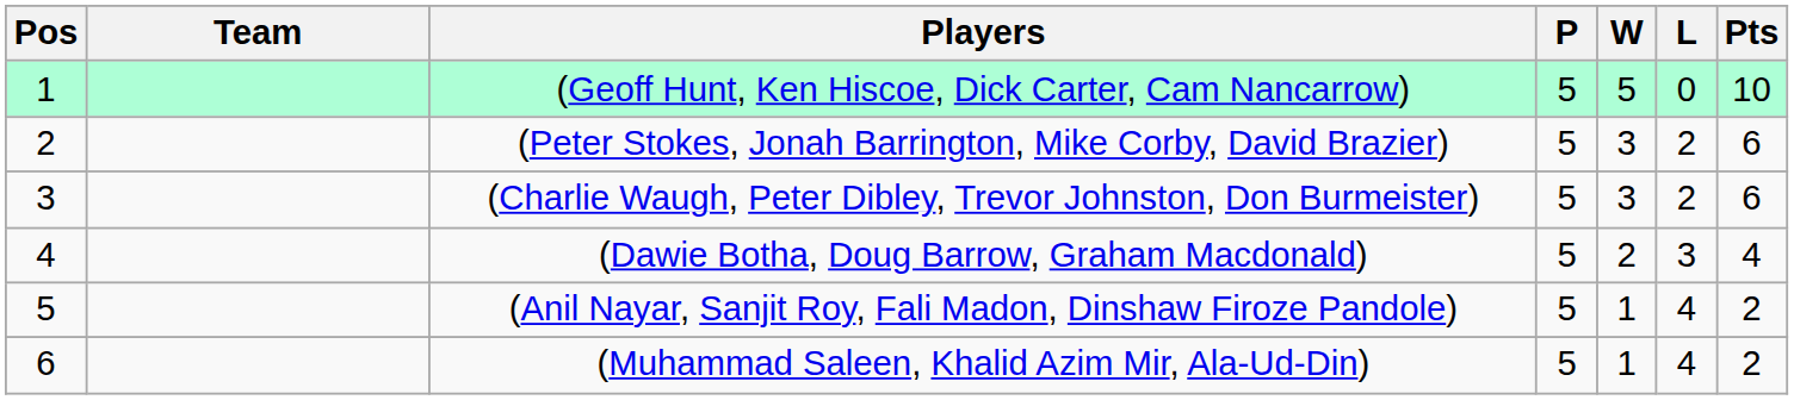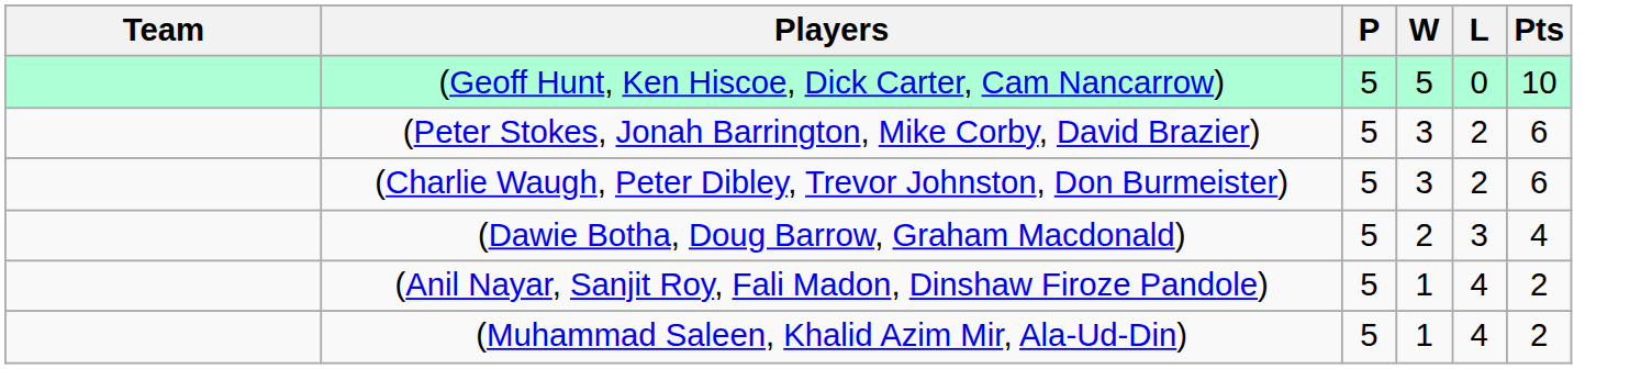 <table class="wikitable" style="font-size: 100%">
 <tr>
-<th width=20>Pos</th>
 <th width=150>Team</th>
 <th width=500>Players</th>
 <th width=20>P</th>
 <th width=20>W</th>
 <th width=20>L</th>
 <th width=20>Pts</th>
 </tr>
 <tr align=center style="background: #ADFFD6;">
-<td>1</td>
 <td align="left"></td>
 <td>(<a href='#'>Geoff Hunt</a>, <a href='#'>Ken Hiscoe</a>, <a href='#'>Dick Carter</a>, <a href='#'>Cam Nancarrow</a>)</td>
 <td>5</td>
 <td>5</td>
 <td>0</td>
 <td>10</td>
 </tr>
 <tr align=center>
-<td>2</td>
 <td align="left"></td>
 <td>(<a href='#'>Peter Stokes</a>, <a href='#'>Jonah Barrington</a>, <a href='#'>Mike Corby</a>, <a href='#'>David Brazier</a>)</td>
 <td>5</td>
 <td>3</td>
 <td>2</td>
 <td>6</td>
 </tr>
 <tr align=center>
-<td>3</td>
 <td align="left"></td>
 <td>(<a href='#'>Charlie Waugh</a>, <a href='#'>Peter Dibley</a>, <a href='#'>Trevor Johnston</a>, <a href='#'>Don Burmeister</a>)</td>
 <td>5</td>
 <td>3</td>
 <td>2</td>
 <td>6</td>
 </tr>
 <tr align=center>
-<td>4</td>
 <td align="left"></td>
 <td>(<a href='#'>Dawie Botha</a>, <a href='#'>Doug Barrow</a>, <a href='#'>Graham Macdonald</a>)</td>
 <td>5</td>
 <td>2</td>
 <td>3</td>
 <td>4</td>
 </tr>
 <tr align=center>
-<td>5</td>
 <td align="left"></td>
 <td>(<a href='#'>Anil Nayar</a>, <a href='#'>Sanjit Roy</a>, <a href='#'>Fali Madon</a>, <a href='#'>Dinshaw Firoze Pandole</a>)</td>
 <td>5</td>
 <td>1</td>
 <td>4</td>
 <td>2</td>
 </tr>
 <tr align=center>
-<td>6</td>
 <td align="left"></td>
 <td>(<a href='#'>Muhammad Saleen</a>, <a href='#'>Khalid Azim Mir</a>, <a href='#'>Ala-Ud-Din</a>)</td>
 <td>5</td>
 <td>1</td>
 <td>4</td>
 <td>2</td>
 </tr>
 </table>
